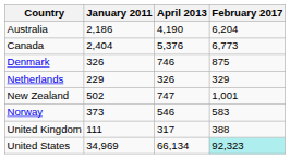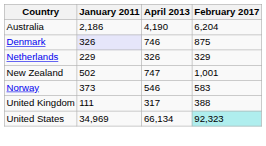 <table class="wikitable sortable static-row-numbers static-row-header-text">
 <tr>
 <th>Country</th>
 <th>January 2011</th>
 <th>April 2013</th>
 <th>February 2017</th>
 </tr>
 <tr>
 <td>Australia</td>
 <td>2,186</td>
 <td>4,190</td>
 <td>6,204</td>
 </tr>
 <tr>
-<td>Canada</td>
-<td>2,404</td>
-<td>5,376</td>
-<td>6,773</td>
-</tr>
-<tr>
 <td><a href='#'>Denmark</a></td>
-<td>326</td>
+<td style="background: lavender;">326</td>
 <td>746</td>
 <td>875</td>
 </tr>
 <tr>
 <td><a href='#'>Netherlands</a></td>
 <td>229</td>
 <td>326</td>
 <td>329</td>
 </tr>
 <tr>
 <td>New Zealand</td>
 <td>502</td>
 <td>747</td>
 <td>1,001</td>
 </tr>
 <tr>
 <td><a href='#'>Norway</a></td>
 <td>373</td>
 <td>546</td>
 <td>583</td>
 </tr>
 <tr>
 <td>United Kingdom</td>
 <td>111</td>
 <td>317</td>
 <td>388</td>
 </tr>
 <tr>
 <td>United States</td>
 <td>34,969</td>
 <td>66,134</td>
 <td style="background: paleturquoise;">92,323</td>
 </tr>
 </table>
